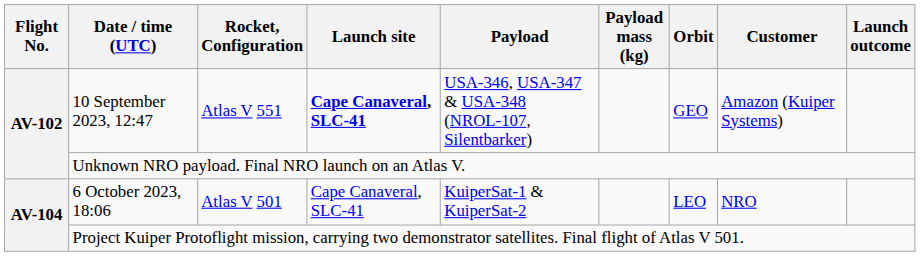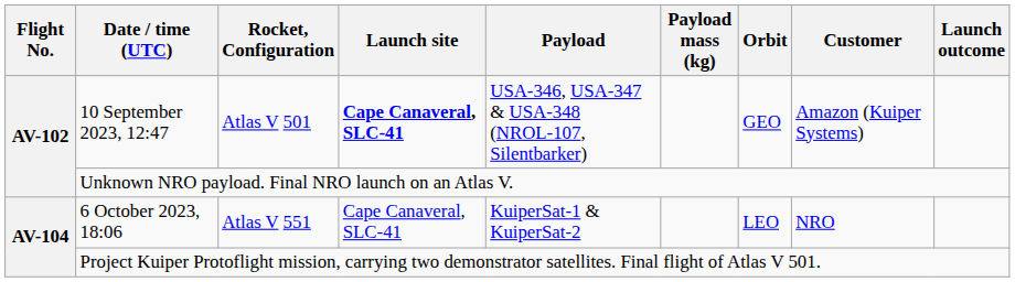 <table class="wikitable sticky-header">
 <tr>
 <th scope="col">Flight No.</th>
 <th scope="col">Date / time<br>(<a href='#'>UTC</a>)</th>
 <th scope="col">Rocket,<br>Configuration</th>
 <th scope="col">Launch site</th>
 <th scope="col">Payload</th>
 <th scope="col">Payload<br>mass (kg)</th>
 <th scope="col">Orbit</th>
 <th scope="col">Customer</th>
 <th scope="col">Launch<br>outcome</th>
 </tr>
 <tr>
 <th scope="row" rowspan = 2 style="text-align:center;">AV-102</th>
 <td>10 September 2023, 12:47</td>
-<td><a href='#'>Atlas V</a> <a href='#'>551</a></td>
+<td><a href='#'>Atlas V</a> <a href='#'>501</a></td>
 <td><strong><a href='#'>Cape Canaveral</a>, <a href='#'>SLC-41</a></strong></td>
 <td><a href='#'>USA-346</a>, <a href='#'>USA-347</a> & <a href='#'>USA-348</a><br>(<a href='#'>NROL-107</a>, <a href='#'>Silentbarker</a>)</td>
 <td></td>
 <td><a href='#'>GEO</a></td>
 <td><a href='#'>Amazon</a> (<a href='#'>Kuiper Systems</a>)</td>
 <td></td>
 </tr>
 <tr>
 <td colspan="8">Unknown NRO payload. Final NRO launch on an Atlas V.</td>
 </tr>
 <tr>
 <th scope="row" rowspan = 2 style="text-align:center;">AV-104</th>
 <td>6 October 2023, 18:06</td>
-<td><a href='#'>Atlas V</a> <a href='#'>501</a></td>
+<td><a href='#'>Atlas V</a> <a href='#'>551</a></td>
 <td><a href='#'>Cape Canaveral</a>, <a href='#'>SLC-41</a></td>
 <td><a href='#'>KuiperSat-1</a> & <a href='#'>KuiperSat-2</a></td>
 <td></td>
 <td><a href='#'>LEO</a></td>
 <td><a href='#'>NRO</a></td>
 <td></td>
 </tr>
 <tr>
 <td colspan="8">Project Kuiper Protoflight mission, carrying two demonstrator satellites. Final flight of Atlas V 501.</td>
 </tr>
 </table>
